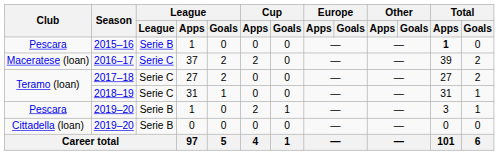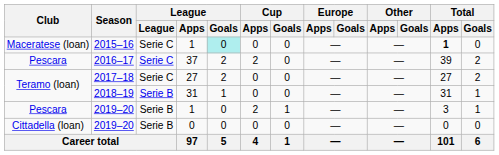 <table class="wikitable" style="text-align: center;">
 <tr>
 <th rowspan="2">Club</th>
 <th rowspan="2">Season</th>
 <th colspan="3">League</th>
 <th colspan="2">Cup</th>
 <th colspan="2">Europe</th>
 <th colspan="2">Other</th>
 <th colspan="2">Total</th>
 </tr>
 <tr>
 <th>League</th>
 <th>Apps</th>
 <th>Goals</th>
 <th>Apps</th>
 <th>Goals</th>
 <th>Apps</th>
 <th>Goals</th>
 <th>Apps</th>
 <th>Goals</th>
 <th>Apps</th>
 <th>Goals</th>
 </tr>
 <tr>
-<td><a href='#'>Pescara</a></td>
+<td><a href='#'>Maceratese</a> (loan)</td>
 <td><a href='#'>2015–16</a></td>
-<td><a href='#'>Serie B</a></td>
+<td>Serie C</td>
 <td>1</td>
-<td>0</td>
+<td style="background: paleturquoise;">0</td>
 <td>0</td>
 <td>0</td>
 <td colspan="2">—</td>
 <td colspan="2">—</td>
 <td><strong>1</strong></td>
 <td>0</td>
 </tr>
 <tr>
-<td><a href='#'>Maceratese</a> (loan)</td>
+<td><a href='#'>Pescara</a></td>
 <td><a href='#'>2016–17</a></td>
 <td><a href='#'>Serie C</a></td>
 <td>37</td>
 <td>2</td>
 <td>2</td>
 <td>0</td>
 <td colspan="2">—</td>
 <td colspan="2">—</td>
 <td>39</td>
 <td>2</td>
 </tr>
 <tr>
 <td rowspan="2"><a href='#'>Teramo</a> (loan)</td>
 <td><a href='#'>2017–18</a></td>
 <td>Serie C</td>
 <td>27</td>
 <td>2</td>
 <td>0</td>
 <td>0</td>
 <td colspan="2">—</td>
 <td colspan="2">—</td>
 <td>27</td>
 <td>2</td>
 </tr>
 <tr>
 <td><a href='#'>2018–19</a></td>
-<td>Serie C</td>
+<td><a href='#'>Serie B</a></td>
 <td>31</td>
 <td>1</td>
 <td>0</td>
 <td>0</td>
 <td colspan="2">—</td>
 <td colspan="2">—</td>
 <td>31</td>
 <td>1</td>
 </tr>
 <tr>
 <td><a href='#'>Pescara</a></td>
 <td><a href='#'>2019–20</a></td>
 <td>Serie B</td>
 <td>1</td>
 <td>0</td>
 <td>2</td>
 <td>1</td>
 <td colspan="2">—</td>
 <td colspan="2">—</td>
 <td>3</td>
 <td>1</td>
 </tr>
 <tr>
 <td><a href='#'>Cittadella</a> (loan)</td>
 <td><a href='#'>2019–20</a></td>
 <td>Serie B</td>
 <td>0</td>
 <td>0</td>
 <td>0</td>
 <td>0</td>
 <td colspan="2">—</td>
 <td colspan="2">—</td>
 <td>0</td>
 <td>0</td>
 </tr>
 <tr>
 <th colspan="3">Career total</th>
 <th>97</th>
 <th>5</th>
 <th>4</th>
 <th>1</th>
 <th colspan="2">—</th>
 <th colspan="2">—</th>
 <th>101</th>
 <th>6</th>
 </tr>
 </table>
